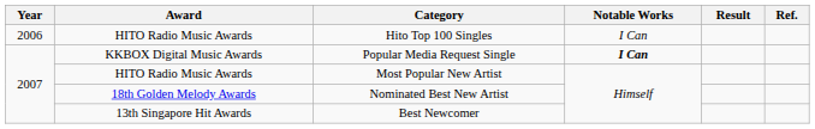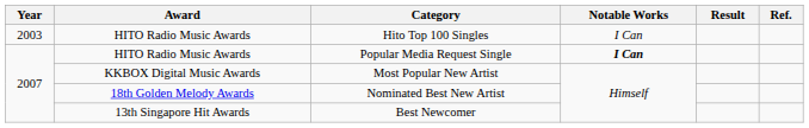 <table class="wikitable" style="text-align:center" width=65%>
 <tr>
 <th>Year</th>
 <th>Award</th>
 <th>Category</th>
 <th>Notable Works</th>
 <th>Result</th>
 <th>Ref.</th>
 </tr>
 <tr>
-<td>2006</td>
+<td>2003</td>
 <td>HITO Radio Music Awards</td>
 <td>Hito Top 100 Singles</td>
 <td><em>I Can</em></td>
 <td></td>
 <td></td>
 </tr>
 <tr>
 <td rowspan="4">2007</td>
-<td>KKBOX Digital Music Awards</td>
+<td>HITO Radio Music Awards</td>
 <td>Popular Media Request Single</td>
 <td><strong><em>I Can</em></strong></td>
 <td></td>
 <td></td>
 </tr>
 <tr>
-<td>HITO Radio Music Awards</td>
+<td>KKBOX Digital Music Awards</td>
 <td>Most Popular New Artist</td>
 <td rowspan=3><em>Himself</em></td>
 <td></td>
 <td></td>
 </tr>
 <tr>
 <td><a href='#'>18th Golden Melody Awards</a></td>
 <td>Nominated Best New Artist</td>
 <td></td>
 <td></td>
 </tr>
 <tr>
 <td>13th Singapore Hit Awards</td>
 <td>Best Newcomer</td>
 <td></td>
 <td></td>
 </tr>
 </table>
